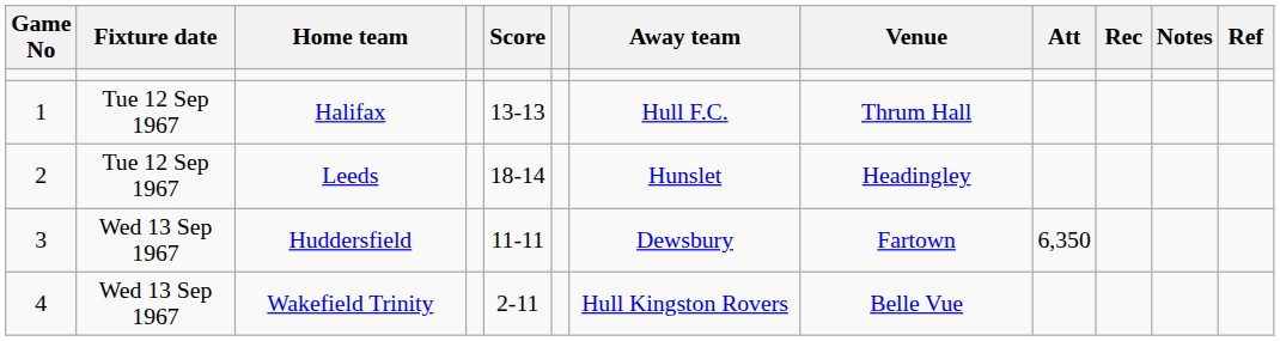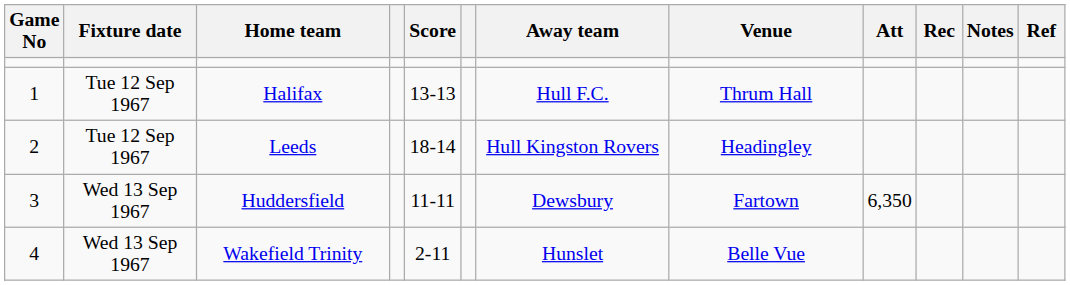 <table class="wikitable" style="text-align:center;">
 <tr>
 <th width=20 abbr="No">Game No</th>
 <th width=100 abbr="Date">Fixture date</th>
 <th width=150 abbr="Home team">Home team</th>
 <th width=5 abbr="space"></th>
 <th width=20 abbr="Score">Score</th>
 <th width=5 abbr="space"></th>
 <th width=150 abbr="Away team">Away team</th>
 <th width=150 abbr="Venue">Venue</th>
 <th width=30 abbr="Att">Att</th>
 <th width=30 abbr="Rec">Rec</th>
 <th width=20 abbr="Notes">Notes</th>
 <th width=30 abbr="Ref">Ref</th>
 </tr>
 <tr>
 <td></td>
 <td></td>
 <td></td>
 <td></td>
 <td></td>
 <td></td>
 <td></td>
 <td></td>
 <td></td>
 <td></td>
 <td></td>
 </tr>
 <tr>
 <td>1</td>
 <td>Tue 12 Sep 1967</td>
 <td><a href='#'>Halifax</a></td>
 <td></td>
 <td>13-13</td>
 <td></td>
 <td><a href='#'>Hull F.C.</a></td>
 <td><a href='#'>Thrum Hall</a></td>
 <td></td>
 <td></td>
 <td></td>
 <td></td>
 </tr>
 <tr>
 <td>2</td>
 <td>Tue 12 Sep 1967</td>
 <td><a href='#'>Leeds</a></td>
 <td></td>
 <td>18-14</td>
 <td></td>
-<td><a href='#'>Hunslet</a></td>
+<td><a href='#'>Hull Kingston Rovers</a></td>
 <td><a href='#'>Headingley</a></td>
 <td></td>
 <td></td>
 <td></td>
 <td></td>
 </tr>
 <tr>
 <td>3</td>
 <td>Wed 13 Sep 1967</td>
 <td><a href='#'>Huddersfield</a></td>
 <td></td>
 <td>11-11</td>
 <td></td>
 <td><a href='#'>Dewsbury</a></td>
 <td><a href='#'>Fartown</a></td>
 <td>6,350</td>
 <td></td>
 <td></td>
 <td></td>
 </tr>
 <tr>
 <td>4</td>
 <td>Wed 13 Sep 1967</td>
 <td><a href='#'>Wakefield Trinity</a></td>
 <td></td>
 <td>2-11</td>
 <td></td>
-<td><a href='#'>Hull Kingston Rovers</a></td>
+<td><a href='#'>Hunslet</a></td>
 <td><a href='#'>Belle Vue</a></td>
 <td></td>
 <td></td>
 <td></td>
 <td></td>
 </tr>
 </table>
